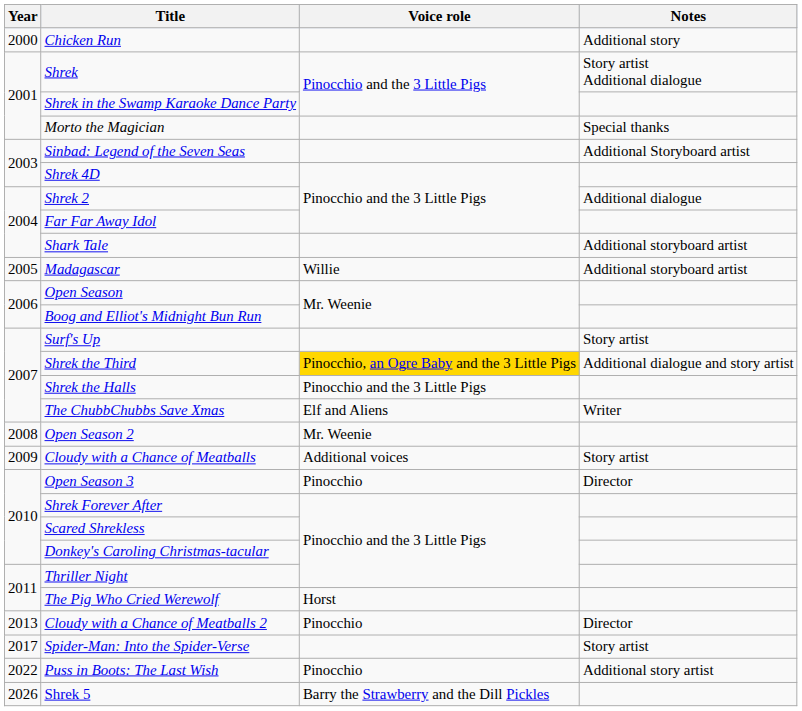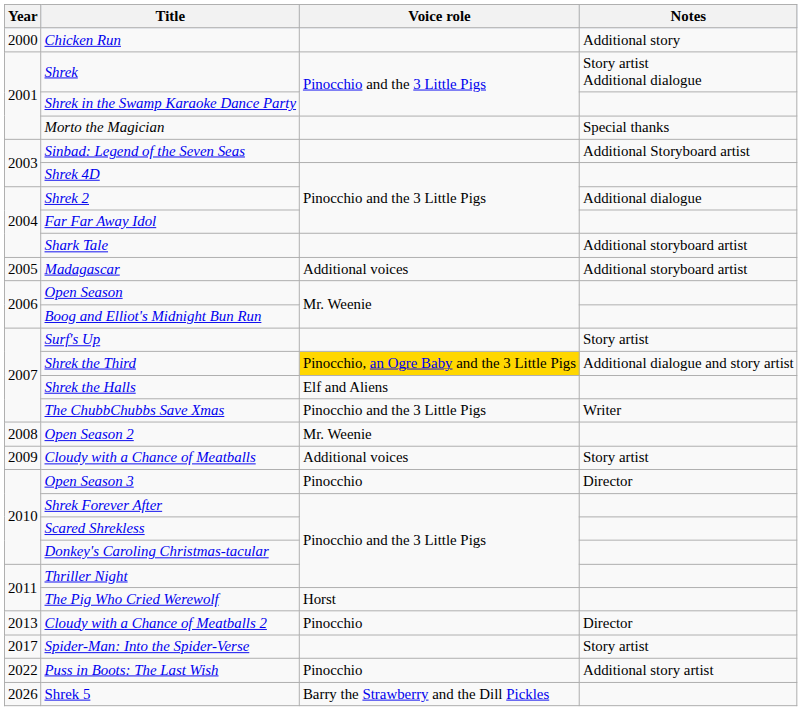 <table class="wikitable">
 <tr style="background:#b0c4de; text-align:center;">
 <th>Year</th>
 <th>Title</th>
 <th>Voice role</th>
 <th>Notes</th>
 </tr>
 <tr>
 <td>2000</td>
 <td><em><a href='#'>Chicken Run</a></em></td>
 <td></td>
 <td>Additional story</td>
 </tr>
 <tr>
 <td rowspan = "3">2001</td>
 <td><em><a href='#'>Shrek</a></em></td>
 <td rowspan = "2"><a href='#'>Pinocchio</a> and the <a href='#'>3 Little Pigs</a></td>
 <td>Story artist<br>Additional dialogue</td>
 </tr>
 <tr>
 <td><em><a href='#'>Shrek in the Swamp Karaoke Dance Party</a></em></td>
 <td></td>
 </tr>
 <tr>
 <td><em>Morto the Magician</em></td>
 <td></td>
 <td>Special thanks</td>
 </tr>
 <tr>
 <td rowspan = "2">2003</td>
 <td><em><a href='#'>Sinbad: Legend of the Seven Seas</a></em></td>
 <td></td>
 <td>Additional Storyboard artist</td>
 </tr>
 <tr>
 <td><em><a href='#'>Shrek 4D</a></em></td>
 <td rowspan = "3">Pinocchio  and the 3 Little Pigs</td>
 <td></td>
 </tr>
 <tr>
 <td rowspan="3">2004</td>
 <td><em><a href='#'>Shrek 2</a></em></td>
 <td>Additional dialogue</td>
 </tr>
 <tr>
 <td><em><a href='#'>Far Far Away Idol</a></em></td>
 <td></td>
 </tr>
 <tr>
 <td><em><a href='#'>Shark Tale</a></em></td>
 <td></td>
 <td>Additional storyboard artist</td>
 </tr>
 <tr>
 <td>2005</td>
 <td><em><a href='#'>Madagascar</a></em></td>
-<td>Willie</td>
+<td>Additional voices</td>
 <td>Additional storyboard artist</td>
 </tr>
 <tr>
 <td rowspan = "2">2006</td>
 <td><em><a href='#'>Open Season</a></em></td>
 <td rowspan = "2">Mr. Weenie</td>
 <td></td>
 </tr>
 <tr>
 <td><em><a href='#'>Boog and Elliot's Midnight Bun Run</a></em></td>
 <td></td>
 </tr>
 <tr>
 <td rowspan = "4">2007</td>
 <td><em><a href='#'>Surf's Up</a></em></td>
 <td></td>
 <td>Story artist</td>
 </tr>
 <tr>
 <td><em><a href='#'>Shrek the Third</a></em></td>
 <td style="background: gold;">Pinocchio, <a href='#'>an Ogre Baby</a> and the 3 Little Pigs</td>
 <td>Additional dialogue and story artist</td>
 </tr>
 <tr>
 <td><em><a href='#'>Shrek the Halls</a></em></td>
-<td>Pinocchio and the 3 Little Pigs</td>
+<td>Elf and Aliens</td>
 <td></td>
 </tr>
 <tr>
 <td><em><a href='#'>The ChubbChubbs Save Xmas</a></em></td>
-<td>Elf and Aliens</td>
+<td>Pinocchio and the 3 Little Pigs</td>
 <td>Writer</td>
 </tr>
 <tr>
 <td>2008</td>
 <td><em><a href='#'>Open Season 2</a></em></td>
 <td>Mr. Weenie</td>
 <td></td>
 </tr>
 <tr>
 <td>2009</td>
 <td><em><a href='#'>Cloudy with a Chance of Meatballs</a></em></td>
 <td>Additional voices</td>
 <td>Story artist</td>
 </tr>
 <tr>
 <td rowspan = "4">2010</td>
 <td><em><a href='#'>Open Season 3</a></em></td>
 <td>Pinocchio</td>
 <td>Director</td>
 </tr>
 <tr>
 <td><em><a href='#'>Shrek Forever After</a></em></td>
 <td rowspan = "4">Pinocchio and the 3 Little Pigs</td>
 <td></td>
 </tr>
 <tr>
 <td><em><a href='#'>Scared Shrekless</a></em></td>
 <td></td>
 </tr>
 <tr>
 <td><em><a href='#'>Donkey's Caroling Christmas-tacular</a></em></td>
 <td></td>
 </tr>
 <tr>
 <td rowspan = "2">2011</td>
 <td><em><a href='#'>Thriller Night</a></em></td>
 <td></td>
 </tr>
 <tr>
 <td><em><a href='#'>The Pig Who Cried Werewolf</a></em></td>
 <td>Horst</td>
 <td></td>
 </tr>
 <tr>
 <td>2013</td>
 <td><em><a href='#'>Cloudy with a Chance of Meatballs 2</a></em></td>
 <td>Pinocchio</td>
 <td>Director</td>
 </tr>
 <tr>
 <td>2017</td>
 <td><em><a href='#'>Spider-Man: Into the Spider-Verse</a></em></td>
 <td></td>
 <td>Story artist</td>
 </tr>
 <tr>
 <td>2022</td>
 <td><em><a href='#'>Puss in Boots: The Last Wish</a></td>
 <td>Pinocchio</td>
 <td>Additional story artist</td>
 </tr>
 <tr>
 <td>2026</td>
 <td></em><a href='#'>Shrek 5</a><em></td>
 <td>Barry the <a href='#'>Strawberry</a> and the Dill <a href='#'>Pickles</a></td>
 <td></td>
 </tr>
 </table>
